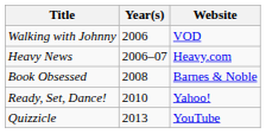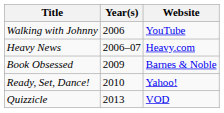 <table class="wikitable">
 <tr>
 <th>Title</th>
 <th>Year(s)</th>
 <th>Website</th>
 </tr>
 <tr>
 <td><em>Walking with Johnny</em></td>
 <td>2006</td>
-<td><a href='#'>VOD</a></td>
+<td><a href='#'>YouTube</a></td>
 </tr>
 <tr>
 <td><em>Heavy News</em></td>
 <td>2006–07</td>
 <td><a href='#'>Heavy.com</a></td>
 </tr>
 <tr>
 <td><em>Book Obsessed</em></td>
-<td>2008</td>
+<td>2009</td>
 <td><a href='#'>Barnes & Noble</a></td>
 </tr>
 <tr>
 <td><em>Ready, Set, Dance!</em></td>
 <td>2010</td>
 <td><a href='#'>Yahoo!</a></td>
 </tr>
 <tr>
 <td><em>Quizzicle</em></td>
 <td>2013</td>
-<td><a href='#'>YouTube</a></td>
+<td><a href='#'>VOD</a></td>
 </tr>
 </table>
